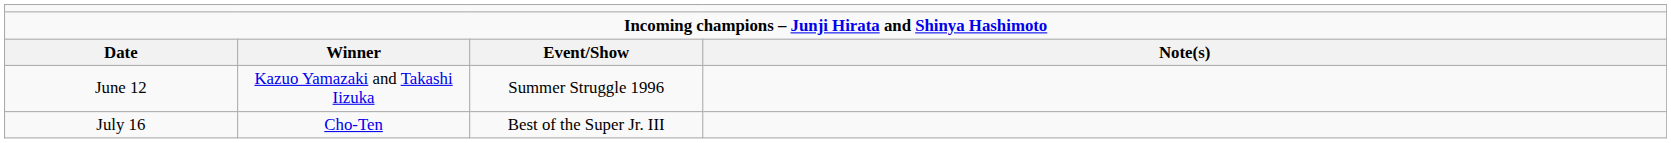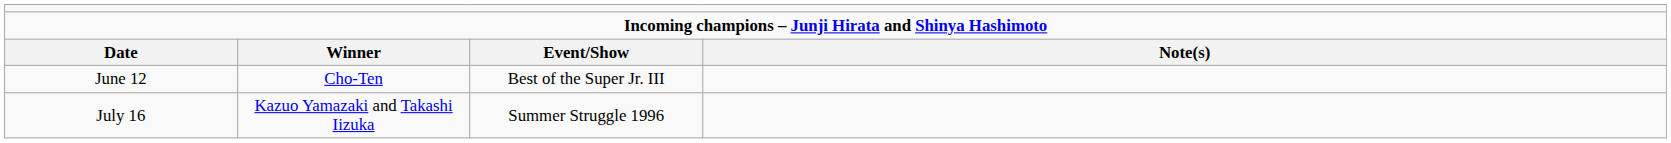 <table class="wikitable" style="text-align:center; width:100%;">
 <tr>
 <td colspan="5"></td>
 </tr>
 <tr>
 <td colspan="5"><strong>Incoming champions – <a href='#'>Junji Hirata</a> and <a href='#'>Shinya Hashimoto</a></strong></td>
 </tr>
 <tr>
 <th width=14%>Date</th>
 <th width=14%>Winner</th>
 <th width=14%>Event/Show</th>
 <th width=58%>Note(s)</th>
 </tr>
 <tr>
 <td>June 12</td>
+<td><a href='#'>Cho-Ten</a><br></td>
+<td>Best of the Super Jr. III</td>
+<td align="left"></td>
+</tr>
+<tr>
+<td>July 16</td>
 <td><a href='#'>Kazuo Yamazaki</a> and <a href='#'>Takashi Iizuka</a></td>
 <td>Summer Struggle 1996</td>
 <td align="left"></td>
 </tr>
-<tr>
-<td>July 16</td>
-<td><a href='#'>Cho-Ten</a><br></td>
-<td>Best of the Super Jr. III</td>
-<td align="left"></td>
-</tr>
 </table>
